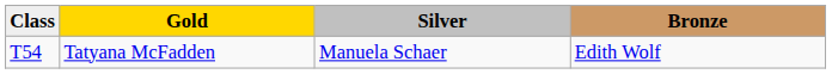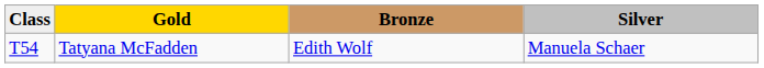 <table class="wikitable" style="text-align:left">
 <tr align="center">
 <td bgcolor=efefef><strong>Class</strong></td>
 <td width=200 bgcolor=gold><strong>Gold</strong></td>
+<td width=200 bgcolor=CC9966><strong>Bronze</strong></td>
 <td width=200 bgcolor=silver><strong>Silver</strong></td>
-<td width=200 bgcolor=CC9966><strong>Bronze</strong></td>
 </tr>
 <tr>
 <td><a href='#'>T54</a></td>
 <td><a href='#'>Tatyana McFadden</a><br></td>
+<td><a href='#'>Edith Wolf</a><br></td>
 <td><a href='#'>Manuela Schaer</a><br></td>
-<td><a href='#'>Edith Wolf</a><br></td>
 </tr>
 </table>
